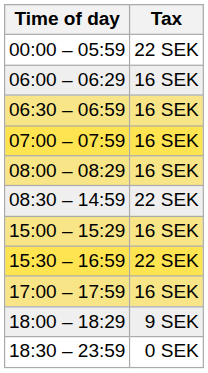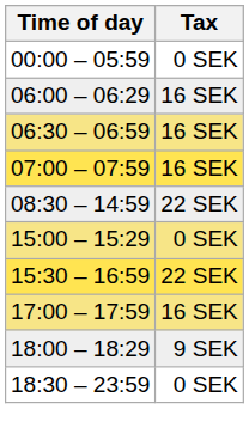 <table class="wikitable">
 <tr style="background:#cccccc;">
 <th>Time of day</th>
 <th>Tax</th>
 </tr>
 <tr style="background:#ffffff;">
 <td>00:00 – 05:59</td>
-<td align="right">22 SEK</td>
+<td align="right">0 SEK</td>
 </tr>
 <tr style="background:#efefef;">
 <td>06:00 – 06:29</td>
 <td align="right">16 SEK</td>
 </tr>
 <tr style="background:#f7e587;">
 <td>06:30 – 06:59</td>
 <td align="right">16 SEK</td>
 </tr>
 <tr style="background:#ffe451;">
 <td>07:00 – 07:59</td>
 <td align="right">16 SEK</td>
 </tr>
-<tr style="background:#f7e587;">
-<td>08:00 – 08:29</td>
-<td align="right">16 SEK</td>
-</tr>
 <tr style="background:#efefef;">
 <td>08:30 – 14:59</td>
 <td align="right">22 SEK</td>
 </tr>
 <tr style="background:#f7e587;">
 <td>15:00 – 15:29</td>
-<td align="right">16 SEK</td>
+<td align="right">0 SEK</td>
 </tr>
 <tr style="background:#ffe451;">
 <td>15:30 – 16:59</td>
 <td align="right">22 SEK</td>
 </tr>
 <tr style="background:#f7e587;">
 <td>17:00 – 17:59</td>
 <td align="right">16 SEK</td>
 </tr>
 <tr style="background:#efefef;">
 <td>18:00 – 18:29</td>
 <td align="right">9 SEK</td>
 </tr>
 <tr style="background:#ffffff;">
 <td>18:30 – 23:59</td>
 <td align="right">0 SEK</td>
 </tr>
 </table>
